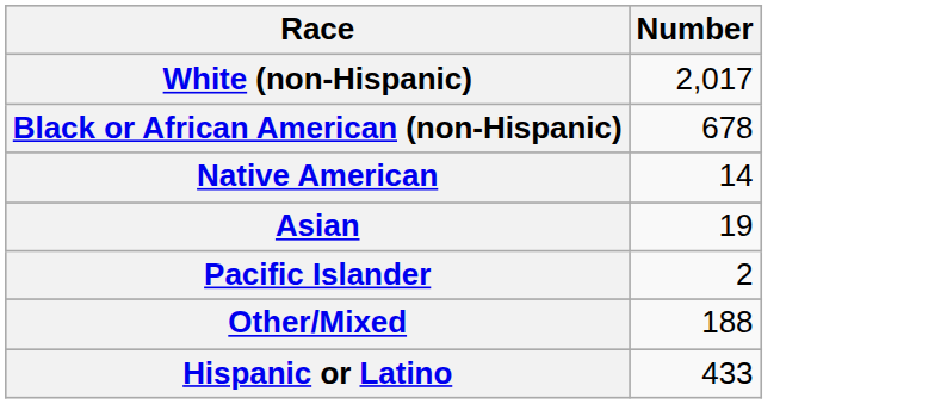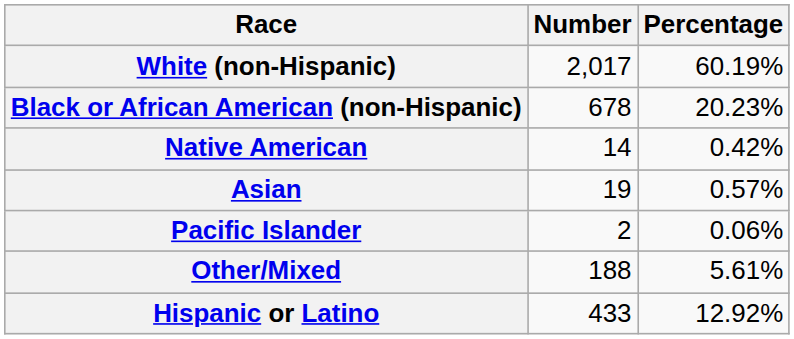 <table class="wikitable" style="text-align:right">
 <tr>
 <th scope="col">Race</th>
 <th scope="col">Number</th>
+<th scope="col">Percentage</th>
 </tr>
 <tr>
 <th scope="row"><a href='#'>White</a> (non-Hispanic)</th>
 <td>2,017</td>
+<td>60.19%</td>
 </tr>
 <tr>
 <th scope="row"><a href='#'>Black or African American</a> (non-Hispanic)</th>
 <td>678</td>
+<td>20.23%</td>
 </tr>
 <tr>
 <th scope="row"><a href='#'>Native American</a></th>
 <td>14</td>
+<td>0.42%</td>
 </tr>
 <tr>
 <th scope="row"><a href='#'>Asian</a></th>
 <td>19</td>
+<td>0.57%</td>
 </tr>
 <tr>
 <th scope="row"><a href='#'>Pacific Islander</a></th>
 <td>2</td>
+<td>0.06%</td>
 </tr>
 <tr>
 <th scope="row"><a href='#'>Other/Mixed</a></th>
 <td>188</td>
+<td>5.61%</td>
 </tr>
 <tr>
 <th scope="row"><a href='#'>Hispanic</a> or <a href='#'>Latino</a></th>
 <td>433</td>
+<td>12.92%</td>
 </tr>
 </table>
